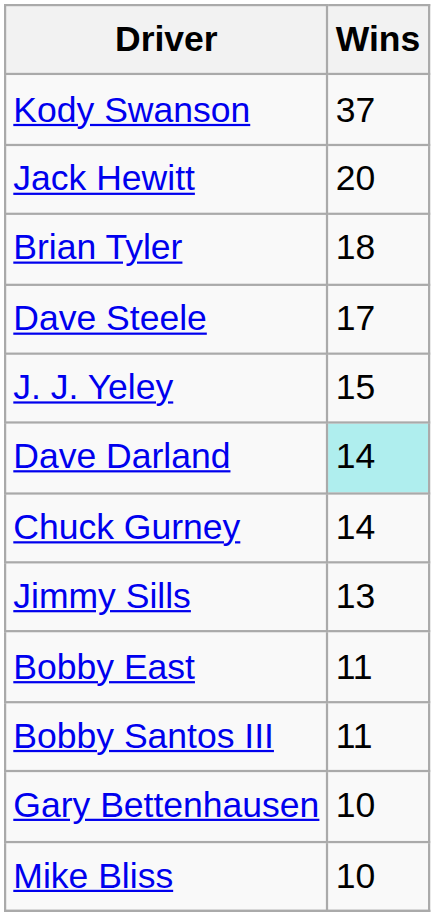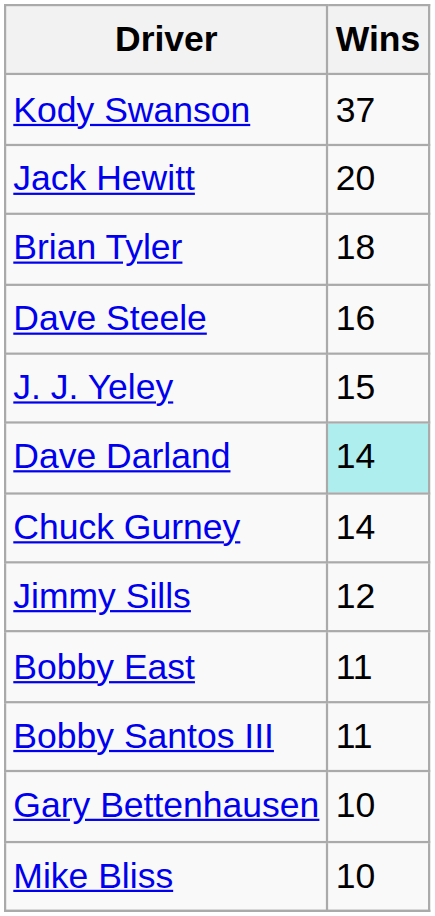 <table class="wikitable sortable" style="font-size:1.00em; line-height:1.5em;">
 <tr>
 <th>Driver</th>
 <th>Wins</th>
 </tr>
 <tr>
 <td><a href='#'>Kody Swanson</a></td>
 <td>37</td>
 </tr>
 <tr>
 <td><a href='#'>Jack Hewitt</a></td>
 <td>20</td>
 </tr>
 <tr>
 <td><a href='#'>Brian Tyler</a></td>
 <td>18</td>
 </tr>
 <tr>
 <td><a href='#'>Dave Steele</a></td>
-<td>17</td>
+<td>16</td>
 </tr>
 <tr>
 <td><a href='#'>J. J. Yeley</a></td>
 <td>15</td>
 </tr>
 <tr>
 <td><a href='#'>Dave Darland</a></td>
 <td style="background: paleturquoise;">14</td>
 </tr>
 <tr>
 <td><a href='#'>Chuck Gurney</a></td>
 <td>14</td>
 </tr>
 <tr>
 <td><a href='#'>Jimmy Sills</a></td>
-<td>13</td>
+<td>12</td>
 </tr>
 <tr>
 <td><a href='#'>Bobby East</a></td>
 <td>11</td>
 </tr>
 <tr>
 <td><a href='#'>Bobby Santos III</a></td>
 <td>11</td>
 </tr>
 <tr>
 <td><a href='#'>Gary Bettenhausen</a></td>
 <td>10</td>
 </tr>
 <tr>
 <td><a href='#'>Mike Bliss</a></td>
 <td>10</td>
 </tr>
 <tr>
 </tr>
 </table>
